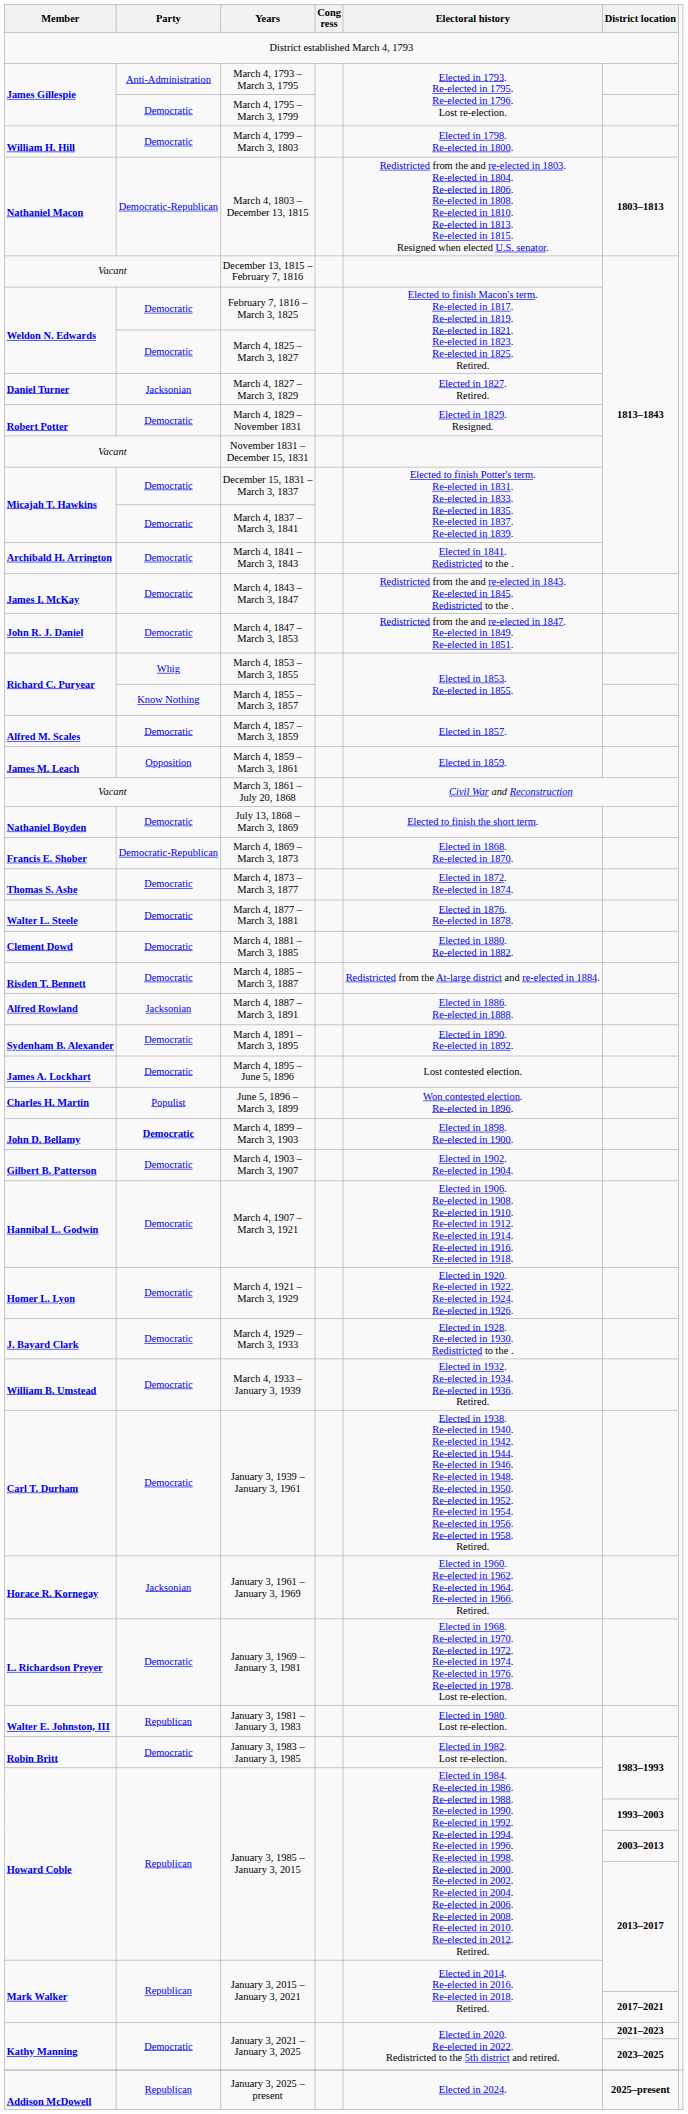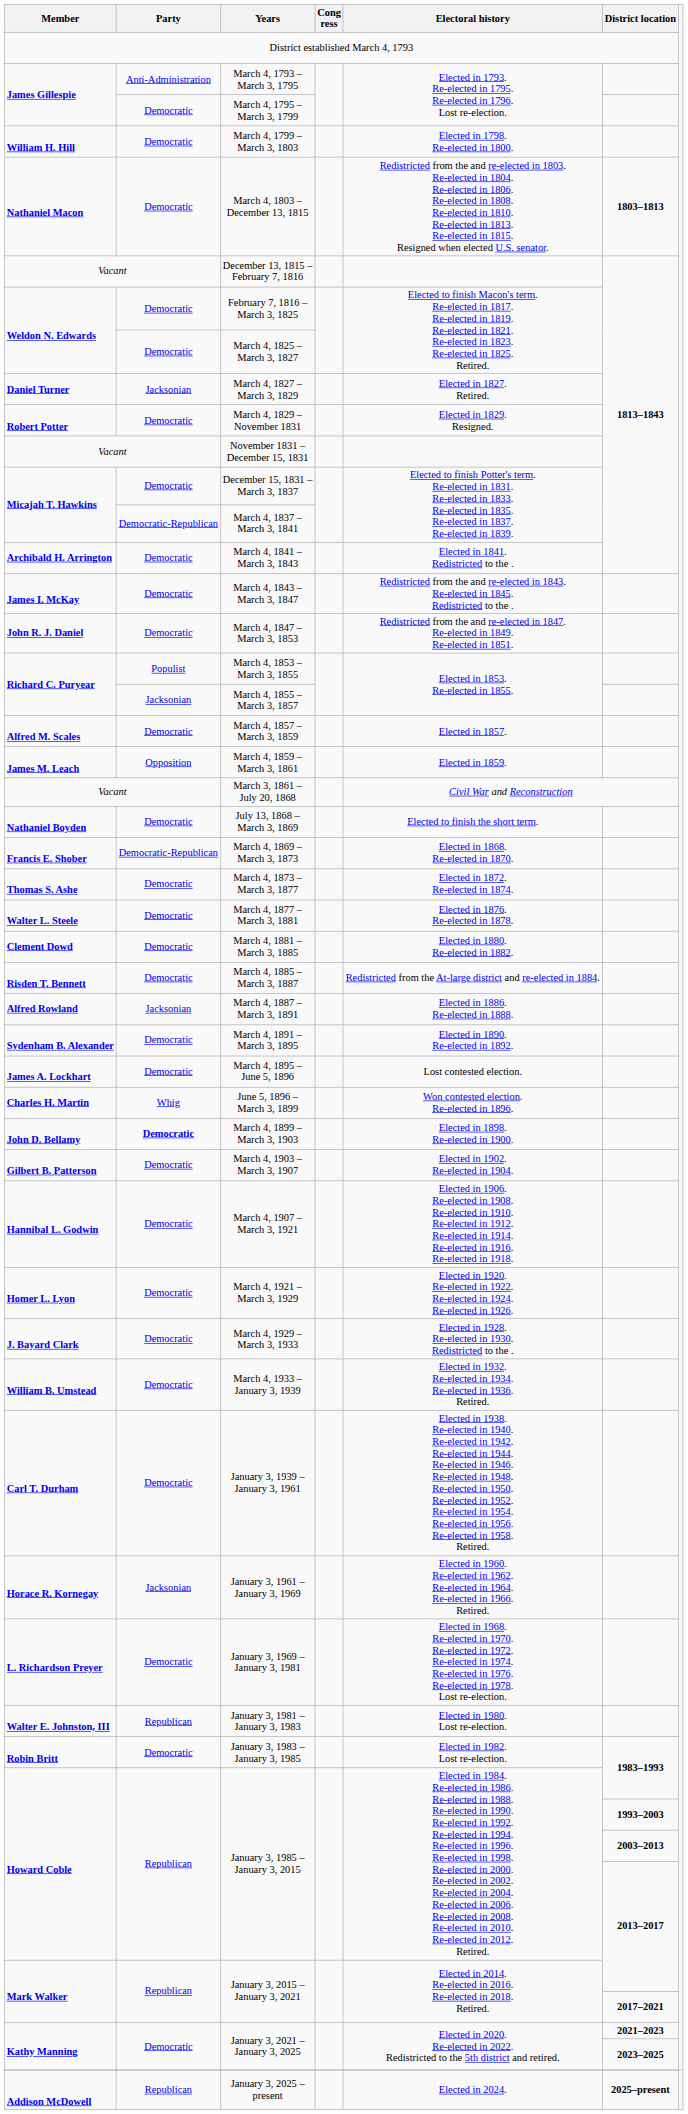 <table class="wikitable" style="text-align:center">
 <tr>
 <th>Member<br></th>
 <th>Party</th>
 <th>Years</th>
 <th>Cong<br>ress</th>
 <th>Electoral history</th>
 <th>District location</th>
 </tr>
 <tr style="height:3em">
 <td colspan="6">District established March 4, 1793</td>
 </tr>
 <tr style="height:3em">
 <td rowspan="2" align="left"><strong><a href='#'>James Gillespie</a></strong><br></td>
 <td><a href='#'>Anti-Administration</a></td>
 <td nowrap="">March 4, 1793 –<br>March 3, 1795</td>
 <td rowspan="2"></td>
 <td rowspan="2"><a href='#'>Elected in 1793</a>.<br><a href='#'>Re-elected in 1795</a>.<br><a href='#'>Re-elected in 1796</a>.<br>Lost re-election.</td>
 <td></td>
 </tr>
 <tr style="height:3em">
 <td><a href='#'>Democratic</a></td>
 <td nowrap="">March 4, 1795 –<br>March 3, 1799</td>
 <td></td>
 </tr>
 <tr style="height:3em">
 <td align="left"><br><strong><a href='#'>William H. Hill</a></strong><br></td>
 <td><a href='#'>Democratic</a></td>
 <td nowrap="">March 4, 1799 –<br>March 3, 1803</td>
 <td></td>
 <td><a href='#'>Elected in 1798</a>.<br><a href='#'>Re-elected in 1800</a>.<br></td>
 <td></td>
 </tr>
 <tr style="height:3em">
 <td align="left"><br><strong><a href='#'>Nathaniel Macon</a></strong><br></td>
-<td><a href='#'>Democratic-Republican</a></td>
+<td><a href='#'>Democratic</a></td>
 <td nowrap="">March 4, 1803 –<br>December 13, 1815</td>
 <td></td>
 <td><a href='#'>Redistricted</a> from the  and <a href='#'>re-elected in 1803</a>.<br><a href='#'>Re-elected in 1804</a>.<br><a href='#'>Re-elected in 1806</a>.<br><a href='#'>Re-elected in 1808</a>.<br><a href='#'>Re-elected in 1810</a>.<br><a href='#'>Re-elected in 1813</a>.<br><a href='#'>Re-elected in 1815</a>.<br>Resigned when elected <a href='#'>U.S. senator</a>.</td>
 <td><strong>1803–1813</strong><br></td>
 </tr>
 <tr style="height:3em">
 <td colspan="2"><em>Vacant</em></td>
 <td nowrap="">December 13, 1815 –<br>February 7, 1816</td>
 <td></td>
 <td></td>
 <td rowspan="9"><strong>1813–1843</strong><br></td>
 </tr>
 <tr style="height:3em">
 <td rowspan="2" align="left"><br><strong><a href='#'>Weldon N. Edwards</a></strong><br></td>
 <td><a href='#'>Democratic</a></td>
 <td nowrap="">February 7, 1816 –<br>March 3, 1825</td>
 <td rowspan="2"></td>
 <td rowspan="2"><a href='#'>Elected to finish Macon's term</a>.<br><a href='#'>Re-elected in 1817</a>.<br><a href='#'>Re-elected in 1819</a>.<br><a href='#'>Re-elected in 1821</a>.<br><a href='#'>Re-elected in 1823</a>.<br><a href='#'>Re-elected in 1825</a>.<br>Retired.</td>
 </tr>
 <tr style="height:3em">
 <td><a href='#'>Democratic</a></td>
 <td nowrap="">March 4, 1825 –<br>March 3, 1827</td>
 </tr>
 <tr style="height:3em">
 <td align="left"><strong><a href='#'>Daniel Turner</a></strong><br></td>
 <td><a href='#'>Jacksonian</a></td>
 <td nowrap="">March 4, 1827 –<br>March 3, 1829</td>
 <td></td>
 <td><a href='#'>Elected in 1827</a>.<br>Retired.</td>
 </tr>
 <tr style="height:3em">
 <td align="left"><br><strong><a href='#'>Robert Potter</a></strong><br></td>
 <td><a href='#'>Democratic</a></td>
 <td nowrap="">March 4, 1829 –<br>November 1831</td>
 <td></td>
 <td><a href='#'>Elected in 1829</a>.<br>Resigned.</td>
 </tr>
 <tr style="height:3em">
 <td colspan="2"><em>Vacant</em></td>
 <td nowrap="">November 1831 –<br>December 15, 1831</td>
 <td></td>
 <td></td>
 </tr>
 <tr style="height:3em">
 <td rowspan="2" align="left"><strong><a href='#'>Micajah T. Hawkins</a></strong><br></td>
 <td><a href='#'>Democratic</a></td>
 <td nowrap="">December 15, 1831 –<br>March 3, 1837</td>
 <td rowspan="2"></td>
 <td rowspan="2"><a href='#'>Elected to finish Potter's term</a>.<br><a href='#'>Re-elected in 1831</a>.<br><a href='#'>Re-elected in 1833</a>.<br><a href='#'>Re-elected in 1835</a>.<br><a href='#'>Re-elected in 1837</a>.<br><a href='#'>Re-elected in 1839</a>.<br></td>
 </tr>
 <tr style="height:3em">
-<td><a href='#'>Democratic</a></td>
+<td><a href='#'>Democratic-Republican</a></td>
 <td nowrap="">March 4, 1837 –<br>March 3, 1841</td>
 </tr>
 <tr style="height:3em">
 <td align="left"><strong><a href='#'>Archibald H. Arrington</a></strong><br></td>
 <td><a href='#'>Democratic</a></td>
 <td nowrap="">March 4, 1841 –<br>March 3, 1843</td>
 <td></td>
 <td><a href='#'>Elected in 1841</a>.<br><a href='#'>Redistricted</a> to the .</td>
 </tr>
 <tr style="height:3em">
 <td align="left"><br><strong><a href='#'>James I. McKay</a></strong><br></td>
 <td><a href='#'>Democratic</a></td>
 <td nowrap="">March 4, 1843 –<br>March 3, 1847</td>
 <td></td>
 <td><a href='#'>Redistricted</a> from the  and <a href='#'>re-elected in 1843</a>.<br><a href='#'>Re-elected in 1845</a>.<br> <a href='#'>Redistricted</a> to the .</td>
 <td></td>
 </tr>
 <tr style="height:3em">
 <td align="left"><strong><a href='#'>John R. J. Daniel</a></strong><br></td>
 <td><a href='#'>Democratic</a></td>
 <td nowrap="">March 4, 1847 –<br>March 3, 1853</td>
 <td></td>
 <td><a href='#'>Redistricted</a> from the  and <a href='#'>re-elected in 1847</a>.<br><a href='#'>Re-elected in 1849</a>.<br><a href='#'>Re-elected in 1851</a>.<br></td>
 <td></td>
 </tr>
 <tr style="height:3em">
 <td rowspan="2" align="left"><strong><a href='#'>Richard C. Puryear</a></strong><br></td>
-<td><a href='#'>Whig</a></td>
+<td><a href='#'>Populist</a></td>
 <td nowrap="">March 4, 1853 –<br>March 3, 1855</td>
 <td rowspan="2"></td>
 <td rowspan="2"><a href='#'>Elected in 1853</a>.<br><a href='#'>Re-elected in 1855</a>.<br></td>
 <td></td>
 </tr>
 <tr style="height:3em">
-<td><a href='#'>Know Nothing</a></td>
+<td><a href='#'>Jacksonian</a></td>
 <td nowrap="">March 4, 1855 –<br>March 3, 1857</td>
 <td></td>
 </tr>
 <tr style="height:3em">
 <td align="left"><br><strong><a href='#'>Alfred M. Scales</a></strong><br></td>
 <td><a href='#'>Democratic</a></td>
 <td nowrap="">March 4, 1857 –<br>March 3, 1859</td>
 <td></td>
 <td><a href='#'>Elected in 1857</a>.<br></td>
 <td></td>
 </tr>
 <tr style="height:3em">
 <td align="left"><br><strong><a href='#'>James M. Leach</a></strong><br></td>
 <td><a href='#'>Opposition</a></td>
 <td nowrap="">March 4, 1859 –<br>March 3, 1861</td>
 <td></td>
 <td><a href='#'>Elected in 1859</a>.<br></td>
 <td></td>
 </tr>
 <tr align=center>
 <td colspan=2><em>Vacant</em></td>
 <td nowrap>March 3, 1861 –<br>July 20, 1868</td>
 <td></td>
 <td colspan=2><em><a href='#'>Civil War</a> and <a href='#'>Reconstruction</a></em></td>
 </tr>
 <tr style="height:3em">
 <td align="left"><br><strong><a href='#'>Nathaniel Boyden</a></strong><br></td>
 <td><a href='#'>Democratic</a></td>
 <td nowrap="">July 13, 1868 –<br>March 3, 1869</td>
 <td></td>
 <td><a href='#'>Elected to finish the short term</a>.<br></td>
 <td></td>
 </tr>
 <tr style="height:3em">
 <td align="left"><br><strong><a href='#'>Francis E. Shober</a></strong><br></td>
 <td><a href='#'>Democratic-Republican</a></td>
 <td nowrap="">March 4, 1869 –<br>March 3, 1873</td>
 <td></td>
 <td><a href='#'>Elected in 1868</a>.<br><a href='#'>Re-elected in 1870</a>.<br></td>
 <td></td>
 </tr>
 <tr style="height:3em">
 <td align="left"><br><strong><a href='#'>Thomas S. Ashe</a></strong><br></td>
 <td><a href='#'>Democratic</a></td>
 <td nowrap="">March 4, 1873 –<br>March 3, 1877</td>
 <td></td>
 <td><a href='#'>Elected in 1872</a>.<br><a href='#'>Re-elected in 1874</a>.<br></td>
 <td></td>
 </tr>
 <tr style="height:3em">
 <td align="left"><br><strong><a href='#'>Walter L. Steele</a></strong><br></td>
 <td><a href='#'>Democratic</a></td>
 <td nowrap="">March 4, 1877 –<br>March 3, 1881</td>
 <td></td>
 <td><a href='#'>Elected in 1876</a>.<br><a href='#'>Re-elected in 1878</a>.<br></td>
 <td></td>
 </tr>
 <tr style="height:3em">
 <td align="left"><strong><a href='#'>Clement Dowd</a></strong><br></td>
 <td><a href='#'>Democratic</a></td>
 <td nowrap="">March 4, 1881 –<br>March 3, 1885</td>
 <td></td>
 <td><a href='#'>Elected in 1880</a>.<br><a href='#'>Re-elected in 1882</a>.<br></td>
 <td></td>
 </tr>
 <tr style="height:3em">
 <td align="left"><br><strong><a href='#'>Risden T. Bennett</a></strong><br></td>
 <td><a href='#'>Democratic</a></td>
 <td nowrap="">March 4, 1885 –<br>March 3, 1887</td>
 <td></td>
 <td><a href='#'>Redistricted</a> from the <a href='#'>At-large district</a> and <a href='#'>re-elected in 1884</a>.<br></td>
 <td></td>
 </tr>
 <tr style="height:3em">
 <td align="left"><strong><a href='#'>Alfred Rowland</a></strong><br></td>
 <td><a href='#'>Jacksonian</a></td>
 <td nowrap="">March 4, 1887 –<br>March 3, 1891</td>
 <td></td>
 <td><a href='#'>Elected in 1886</a>.<br><a href='#'>Re-elected in 1888</a>.<br></td>
 <td></td>
 </tr>
 <tr style="height:3em">
 <td align="left"><br><strong><a href='#'>Sydenham B. Alexander</a></strong><br></td>
 <td><a href='#'>Democratic</a></td>
 <td nowrap="">March 4, 1891 –<br>March 3, 1895</td>
 <td></td>
 <td><a href='#'>Elected in 1890</a>.<br><a href='#'>Re-elected in 1892</a>.<br></td>
 <td></td>
 </tr>
 <tr style="height:3em">
 <td align="left"><br><strong><a href='#'>James A. Lockhart</a></strong><br></td>
 <td><a href='#'>Democratic</a></td>
 <td nowrap="">March 4, 1895 –<br>June 5, 1896</td>
 <td></td>
 <td>Lost contested election.</td>
 <td></td>
 </tr>
 <tr style="height:3em">
 <td align="left"><strong><a href='#'>Charles H. Martin</a></strong><br></td>
-<td><a href='#'>Populist</a></td>
+<td><a href='#'>Whig</a></td>
 <td nowrap="">June 5, 1896 –<br>March 3, 1899</td>
 <td></td>
 <td><a href='#'>Won contested election</a>.<br><a href='#'>Re-elected in 1896</a>.<br></td>
 <td></td>
 </tr>
 <tr style="height:3em">
 <td align="left"><br><strong><a href='#'>John D. Bellamy</a></strong><br></td>
 <td><strong><a href='#'>Democratic</a></strong></td>
 <td nowrap="">March 4, 1899 –<br>March 3, 1903</td>
 <td></td>
 <td><a href='#'>Elected in 1898</a>.<br><a href='#'>Re-elected in 1900</a>.<br></td>
 <td></td>
 </tr>
 <tr style="height:3em">
 <td align="left"><br><strong><a href='#'>Gilbert B. Patterson</a></strong><br></td>
 <td><a href='#'>Democratic</a></td>
 <td nowrap="">March 4, 1903 –<br>March 3, 1907</td>
 <td></td>
 <td><a href='#'>Elected in 1902</a>.<br><a href='#'>Re-elected in 1904</a>.<br></td>
 <td></td>
 </tr>
 <tr style="height:3em">
 <td align="left"><br><strong><a href='#'>Hannibal L. Godwin</a></strong><br></td>
 <td><a href='#'>Democratic</a></td>
 <td nowrap="">March 4, 1907 –<br>March 3, 1921</td>
 <td></td>
 <td><a href='#'>Elected in 1906</a>.<br><a href='#'>Re-elected in 1908</a>.<br><a href='#'>Re-elected in 1910</a>.<br><a href='#'>Re-elected in 1912</a>.<br><a href='#'>Re-elected in 1914</a>.<br><a href='#'>Re-elected in 1916</a>.<br><a href='#'>Re-elected in 1918</a>.<br></td>
 <td></td>
 </tr>
 <tr style="height:3em">
 <td align="left"><br><strong><a href='#'>Homer L. Lyon</a></strong><br></td>
 <td><a href='#'>Democratic</a></td>
 <td nowrap="">March 4, 1921 –<br>March 3, 1929</td>
 <td></td>
 <td><a href='#'>Elected in 1920</a>.<br><a href='#'>Re-elected in 1922</a>.<br><a href='#'>Re-elected in 1924</a>.<br><a href='#'>Re-elected in 1926</a>.<br></td>
 <td></td>
 </tr>
 <tr style="height:3em">
 <td align="left"><br> <strong><a href='#'>J. Bayard Clark</a></strong><br></td>
 <td><a href='#'>Democratic</a></td>
 <td nowrap="">March 4, 1929 –<br>March 3, 1933</td>
 <td></td>
 <td><a href='#'>Elected in 1928</a>.<br><a href='#'>Re-elected in 1930</a>.<br><a href='#'>Redistricted</a> to the .</td>
 <td></td>
 </tr>
 <tr style="height:3em">
 <td align="left"><br><strong><a href='#'>William B. Umstead</a></strong><br></td>
 <td><a href='#'>Democratic</a></td>
 <td nowrap="">March 4, 1933 –<br>January 3, 1939</td>
 <td></td>
 <td><a href='#'>Elected in 1932</a>.<br><a href='#'>Re-elected in 1934</a>.<br><a href='#'>Re-elected in 1936</a>.<br>Retired.</td>
 <td></td>
 </tr>
 <tr style="height:3em">
 <td align="left"><br><strong><a href='#'>Carl T. Durham</a></strong><br></td>
 <td><a href='#'>Democratic</a></td>
 <td nowrap="">January 3, 1939 –<br>January 3, 1961</td>
 <td></td>
 <td><a href='#'>Elected in 1938</a>.<br><a href='#'>Re-elected in 1940</a>.<br><a href='#'>Re-elected in 1942</a>.<br><a href='#'>Re-elected in 1944</a>.<br><a href='#'>Re-elected in 1946</a>.<br><a href='#'>Re-elected in 1948</a>.<br><a href='#'>Re-elected in 1950</a>.<br><a href='#'>Re-elected in 1952</a>.<br><a href='#'>Re-elected in 1954</a>.<br><a href='#'>Re-elected in 1956</a>.<br><a href='#'>Re-elected in 1958</a>.<br>Retired.</td>
 <td></td>
 </tr>
 <tr style="height:3em">
 <td align="left"><br><strong><a href='#'>Horace R. Kornegay</a></strong><br></td>
 <td><a href='#'>Jacksonian</a></td>
 <td nowrap="">January 3, 1961 –<br>January 3, 1969</td>
 <td></td>
 <td><a href='#'>Elected in 1960</a>.<br><a href='#'>Re-elected in 1962</a>.<br><a href='#'>Re-elected in 1964</a>.<br><a href='#'>Re-elected in 1966</a>.<br>Retired.</td>
 <td></td>
 </tr>
 <tr style="height:3em">
 <td align="left"><br><strong><a href='#'>L. Richardson Preyer</a></strong><br></td>
 <td><a href='#'>Democratic</a></td>
 <td nowrap="">January 3, 1969 –<br>January 3, 1981</td>
 <td></td>
 <td><a href='#'>Elected in 1968</a>.<br><a href='#'>Re-elected in 1970</a>.<br><a href='#'>Re-elected in 1972</a>.<br><a href='#'>Re-elected in 1974</a>.<br><a href='#'>Re-elected in 1976</a>.<br><a href='#'>Re-elected in 1978</a>.<br>Lost re-election.</td>
 <td></td>
 </tr>
 <tr style="height:3em">
 <td align="left"><br><strong><a href='#'>Walter E. Johnston, III</a></strong><br></td>
 <td><a href='#'>Republican</a></td>
 <td nowrap="">January 3, 1981 –<br>January 3, 1983</td>
 <td></td>
 <td><a href='#'>Elected in 1980</a>.<br>Lost re-election.</td>
 <td></td>
 </tr>
 <tr style="height:3em">
 <td align="left"><br><strong><a href='#'>Robin Britt</a></strong><br></td>
 <td><a href='#'>Democratic</a></td>
 <td nowrap="">January 3, 1983 –<br>January 3, 1985</td>
 <td></td>
 <td><a href='#'>Elected in 1982</a>.<br>Lost re-election.</td>
 <td rowspan=2><strong>1983–1993</strong><br></td>
 </tr>
 <tr style="height:3em">
 <td rowspan=4 align="left"><br><strong><a href='#'>Howard Coble</a></strong><br></td>
 <td rowspan=4 ><a href='#'>Republican</a></td>
 <td rowspan=4 nowrap="">January 3, 1985 –<br>January 3, 2015</td>
 <td rowspan=4></td>
 <td rowspan=4><a href='#'>Elected in 1984</a>.<br><a href='#'>Re-elected in 1986</a>.<br><a href='#'>Re-elected in 1988</a>.<br><a href='#'>Re-elected in 1990</a>.<br><a href='#'>Re-elected in 1992</a>.<br><a href='#'>Re-elected in 1994</a>.<br><a href='#'>Re-elected in 1996</a>.<br><a href='#'>Re-elected in 1998</a>.<br><a href='#'>Re-elected in 2000</a>.<br><a href='#'>Re-elected in 2002</a>.<br><a href='#'>Re-elected in 2004</a>.<br><a href='#'>Re-elected in 2006</a>.<br><a href='#'>Re-elected in 2008</a>.<br><a href='#'>Re-elected in 2010</a>.<br><a href='#'>Re-elected in 2012</a>.<br>Retired.</td>
 </tr>
 <tr style="height:3em">
 <td><strong>1993–2003</strong><br></td>
 </tr>
 <tr style="height:3em">
 <td><strong>2003–2013</strong></td>
 </tr>
 <tr style="height:3em">
 <td rowspan=2><strong>2013–2017</strong></td>
 </tr>
 <tr style="height:3em">
 <td rowspan=2 align="left"><br><strong><a href='#'>Mark Walker</a></strong><br></td>
 <td rowspan=2 ><a href='#'>Republican</a></td>
 <td rowspan=2 nowrap="">January 3, 2015 –<br>January 3, 2021</td>
 <td rowspan=2></td>
 <td rowspan=2><a href='#'>Elected in 2014</a>.<br><a href='#'>Re-elected in 2016</a>.<br><a href='#'>Re-elected in 2018</a>.<br>Retired.</td>
 </tr>
 <tr style="height:3em">
 <td><strong>2017–2021</strong></td>
 </tr>
 <tr>
 <td rowspan=2 align="left"><br><strong><a href='#'>Kathy Manning</a></strong><br></td>
 <td rowspan=2 ><a href='#'>Democratic</a></td>
 <td rowspan=2>January 3, 2021 –<br>January 3, 2025</td>
 <td rowspan=2></td>
 <td rowspan=2><a href='#'>Elected in 2020</a>.<br><a href='#'>Re-elected in 2022</a>.<br>Redistricted to the <a href='#'>5th district</a> and retired.</td>
 <td><strong>2021–2023</strong></td>
 </tr>
 <tr style="height:3em">
 <td><strong>2023–2025</strong><br></td>
 </tr>
 <tr>
 </tr>
 <tr style="height:3em">
 <td align="left"><br><br><strong><a href='#'>Addison McDowell</a></strong> <br></td>
 <td><a href='#'>Republican</a></td>
 <td>January 3, 2025 –<br>present</td>
 <td></td>
 <td><a href='#'>Elected in 2024</a>.</td>
 <td><strong>2025–present</strong><br></td>
 <td></td>
 </tr>
 </table>
